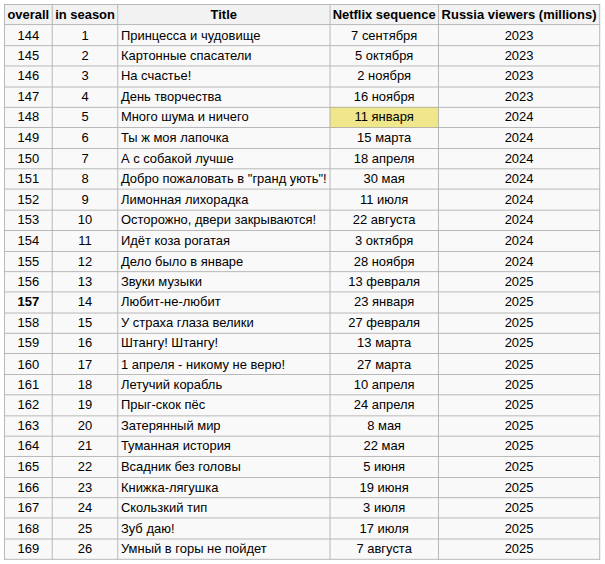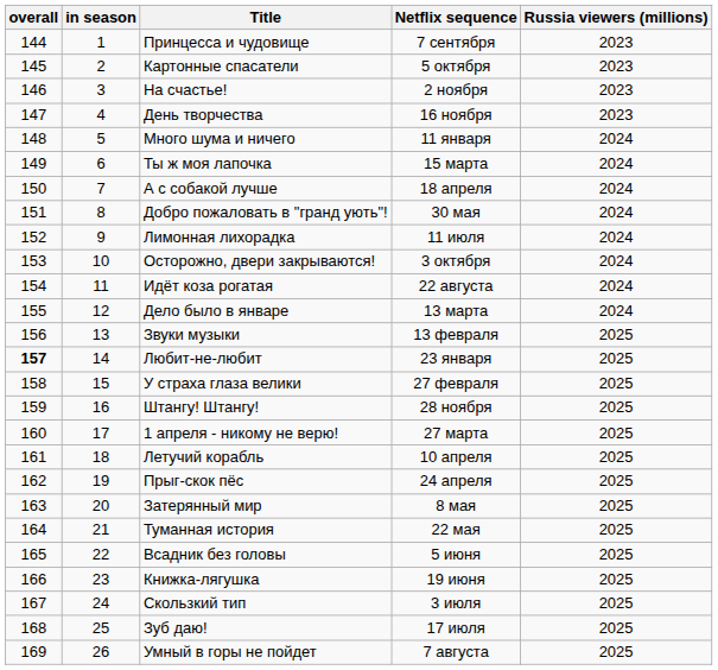 <table class="wikitable sortable mw-collapsible" style="text-align: center">
 <tr>
 <th> overall</th>
 <th> in season</th>
 <th>Title</th>
 <th>Netflix sequence</th>
 <th>Russia viewers (millions)</th>
 </tr>
 <tr>
 <td>144</td>
 <td>1</td>
 <td align="left">Принцесса и чудовище</td>
 <td>7 сентября</td>
 <td>2023</td>
 </tr>
 <tr>
 <td>145</td>
 <td>2</td>
 <td align="left">Картонные спасатели</td>
 <td>5 октября</td>
 <td>2023</td>
 </tr>
 <tr>
 <td>146</td>
 <td>3</td>
 <td align="left">На счастье!</td>
 <td>2 ноября</td>
 <td>2023</td>
 </tr>
 <tr>
 <td>147</td>
 <td>4</td>
 <td align="left">День творчества</td>
 <td>16 ноября</td>
 <td>2023</td>
 </tr>
 <tr>
 <td>148</td>
 <td>5</td>
 <td align="left">Много шума и ничего</td>
-<td style="background: khaki;">11 января</td>
+<td>11 января</td>
 <td>2024</td>
 </tr>
 <tr>
 <td>149</td>
 <td>6</td>
 <td align="left">Ты ж моя лапочка</td>
 <td>15 марта</td>
 <td>2024</td>
 </tr>
 <tr>
 <td>150</td>
 <td>7</td>
 <td align="left">А с собакой лучше</td>
 <td>18 апреля</td>
 <td>2024</td>
 </tr>
 <tr>
 <td>151</td>
 <td>8</td>
 <td align="left">Добро пожаловать в "гранд ують"!</td>
 <td>30 мая</td>
 <td>2024</td>
 </tr>
 <tr>
 <td>152</td>
 <td>9</td>
 <td align="left">Лимонная лихорадка</td>
 <td>11 июля</td>
 <td>2024</td>
 </tr>
 <tr>
 <td>153</td>
 <td>10</td>
 <td align="left">Осторожно, двери закрываются!</td>
-<td>22 августа</td>
+<td>3 октября</td>
 <td>2024</td>
 </tr>
 <tr>
 <td>154</td>
 <td>11</td>
 <td align="left">Идёт коза рогатая</td>
-<td>3 октября</td>
+<td>22 августа</td>
 <td>2024</td>
 </tr>
 <tr>
 <td>155</td>
 <td>12</td>
 <td align="left">Дело было в январе</td>
-<td>28 ноября</td>
+<td>13 марта</td>
 <td>2024</td>
 </tr>
 <tr>
 <td>156</td>
 <td>13</td>
 <td align="left">Звуки музыки</td>
 <td>13 февраля</td>
 <td>2025</td>
 </tr>
 <tr>
 <td><strong>157</strong></td>
 <td>14</td>
 <td align="left">Любит-не-любит</td>
 <td>23 января</td>
 <td>2025</td>
 </tr>
 <tr>
 <td>158</td>
 <td>15</td>
 <td align="left">У страха глаза велики</td>
 <td>27 февраля</td>
 <td>2025</td>
 </tr>
 <tr>
 <td>159</td>
 <td>16</td>
 <td align="left">Штангу! Штангу!</td>
-<td>13 марта</td>
+<td>28 ноября</td>
 <td>2025</td>
 </tr>
 <tr>
 <td>160</td>
 <td>17</td>
 <td align="left">1 апреля - никому не верю!</td>
 <td>27 марта</td>
 <td>2025</td>
 </tr>
 <tr>
 <td>161</td>
 <td>18</td>
 <td align="left">Летучий корабль</td>
 <td>10 апреля</td>
 <td>2025</td>
 </tr>
 <tr>
 <td>162</td>
 <td>19</td>
 <td align="left">Прыг-скок пёс</td>
 <td>24 апреля</td>
 <td>2025</td>
 </tr>
 <tr>
 <td>163</td>
 <td>20</td>
 <td align="left">Затерянный мир</td>
 <td>8 мая</td>
 <td>2025</td>
 </tr>
 <tr>
 <td>164</td>
 <td>21</td>
 <td align="left">Туманная история</td>
 <td>22 мая</td>
 <td>2025</td>
 </tr>
 <tr>
 <td>165</td>
 <td>22</td>
 <td align="left">Всадник без головы</td>
 <td>5 июня</td>
 <td>2025</td>
 </tr>
 <tr>
 <td>166</td>
 <td>23</td>
 <td align="left">Книжка-лягушка</td>
 <td>19 июня</td>
 <td>2025</td>
 </tr>
 <tr>
 <td>167</td>
 <td>24</td>
 <td align="left">Скользкий тип</td>
 <td>3 июля</td>
 <td>2025</td>
 </tr>
 <tr>
 <td>168</td>
 <td>25</td>
 <td align="left">Зуб даю!</td>
 <td>17 июля</td>
 <td>2025</td>
 </tr>
 <tr>
 <td>169</td>
 <td>26</td>
 <td align="left">Умный в горы не пойдет</td>
 <td>7 августа</td>
 <td>2025</td>
 </tr>
 </table>
